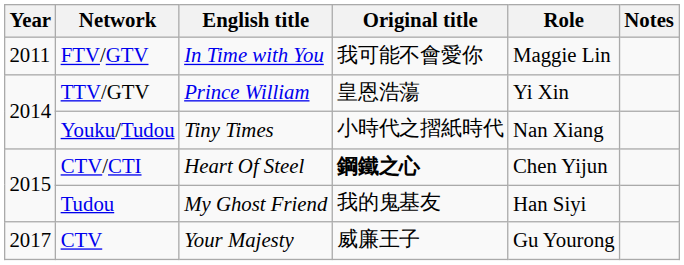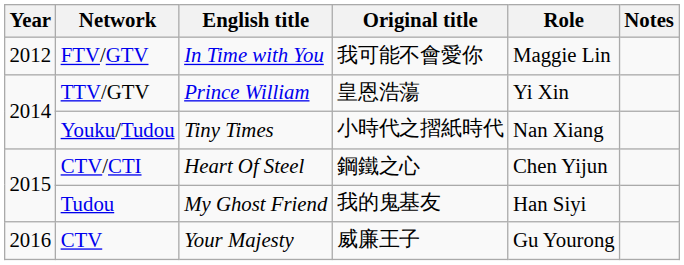 <table class="wikitable sortable">
 <tr>
 <th>Year</th>
 <th>Network</th>
 <th>English title</th>
 <th>Original title</th>
 <th>Role</th>
 <th class="unsortable">Notes</th>
 </tr>
 <tr>
-<td>2011</td>
+<td>2012</td>
 <td><a href='#'>FTV</a>/<a href='#'>GTV</a></td>
 <td><em><a href='#'>In Time with You</a></em></td>
 <td>我可能不會愛你</td>
 <td>Maggie Lin</td>
 <td></td>
 </tr>
 <tr>
 <td rowspan=2>2014</td>
 <td><a href='#'>TTV</a>/GTV</td>
 <td><em><a href='#'>Prince William</a></em></td>
 <td>皇恩浩蕩</td>
 <td>Yi Xin</td>
 <td></td>
 </tr>
 <tr>
 <td><a href='#'>Youku</a>/<a href='#'>Tudou</a></td>
 <td><em>Tiny Times</em></td>
 <td>小時代之摺紙時代</td>
 <td>Nan Xiang</td>
 <td></td>
 </tr>
 <tr>
 <td rowspan=2>2015</td>
 <td><a href='#'>CTV</a>/<a href='#'>CTI</a></td>
 <td><em>Heart Of Steel</em></td>
-<td><strong>鋼鐵之心</strong></td>
+<td>鋼鐵之心</td>
 <td>Chen Yijun</td>
 <td></td>
 </tr>
 <tr>
 <td><a href='#'>Tudou</a></td>
 <td><em>My Ghost Friend</em></td>
 <td>我的鬼基友</td>
 <td>Han Siyi</td>
 <td></td>
 </tr>
 <tr>
-<td>2017</td>
+<td>2016</td>
 <td><a href='#'>CTV</a></td>
 <td><em>Your Majesty</em></td>
 <td>威廉王子</td>
 <td>Gu Yourong</td>
 <td></td>
 </tr>
 </table>
